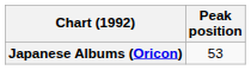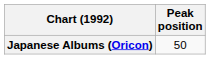 <table class="wikitable plainrowheaders" style="text-align:center;" border="1">
 <tr>
 <th scope="col">Chart (1992)</th>
 <th scope="col">Peak<br>position</th>
 </tr>
 <tr>
 <th scope="row">Japanese Albums (<a href='#'>Oricon</a>)</th>
-<td>53</td>
+<td>50</td>
 </tr>
 </table>
